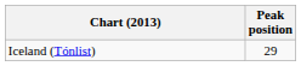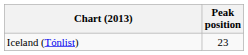 <table class="wikitable sortable">
 <tr>
 <th style="width:18em;">Chart (2013)</th>
 <th>Peak<br>position</th>
 </tr>
 <tr>
 <td>Iceland (<a href='#'>Tónlist</a>)</td>
-<td align="center">29</td>
+<td align="center">23</td>
 </tr>
 </table>
